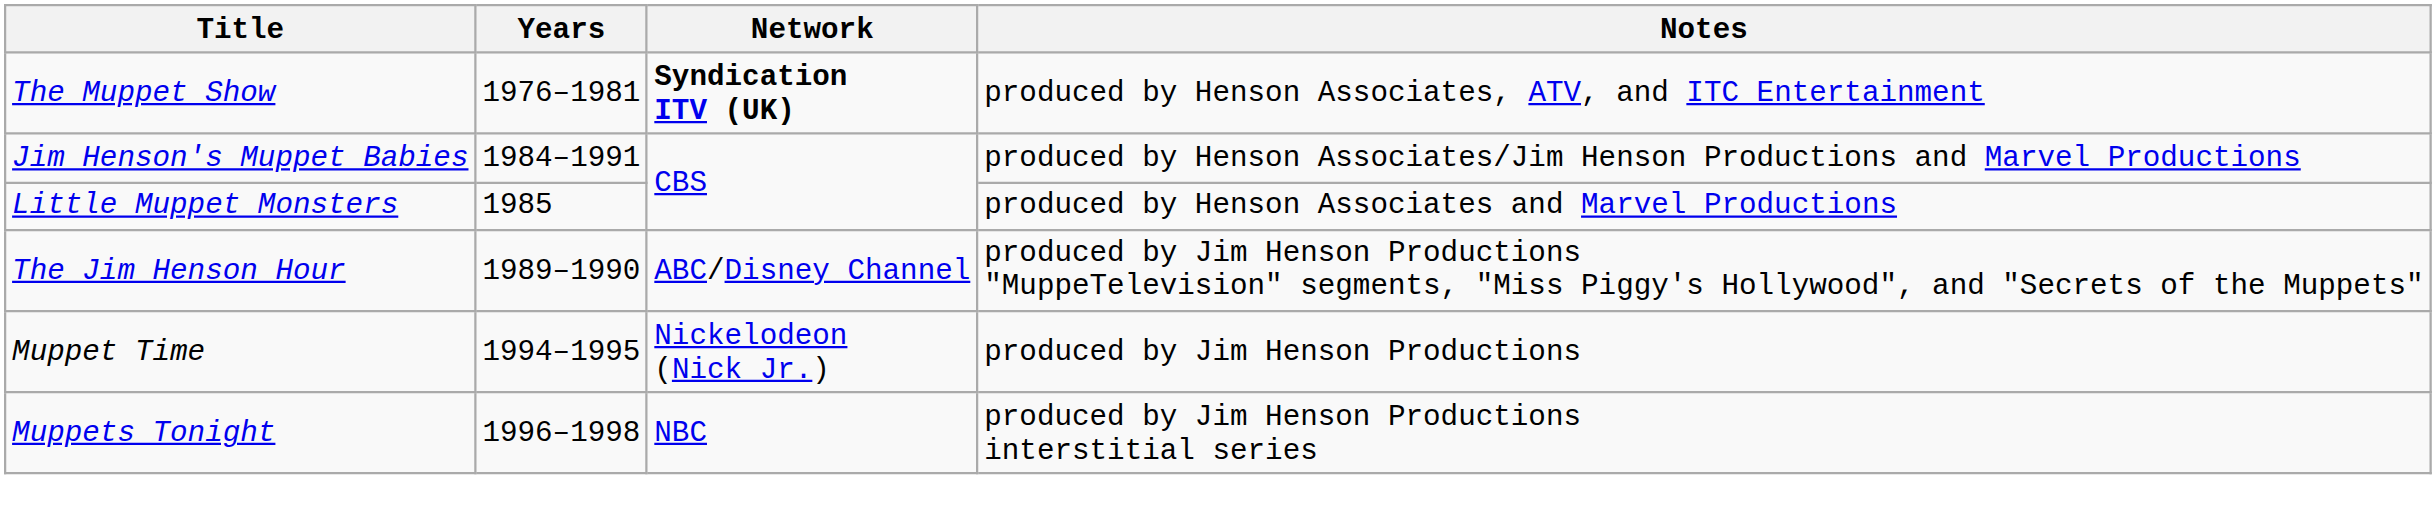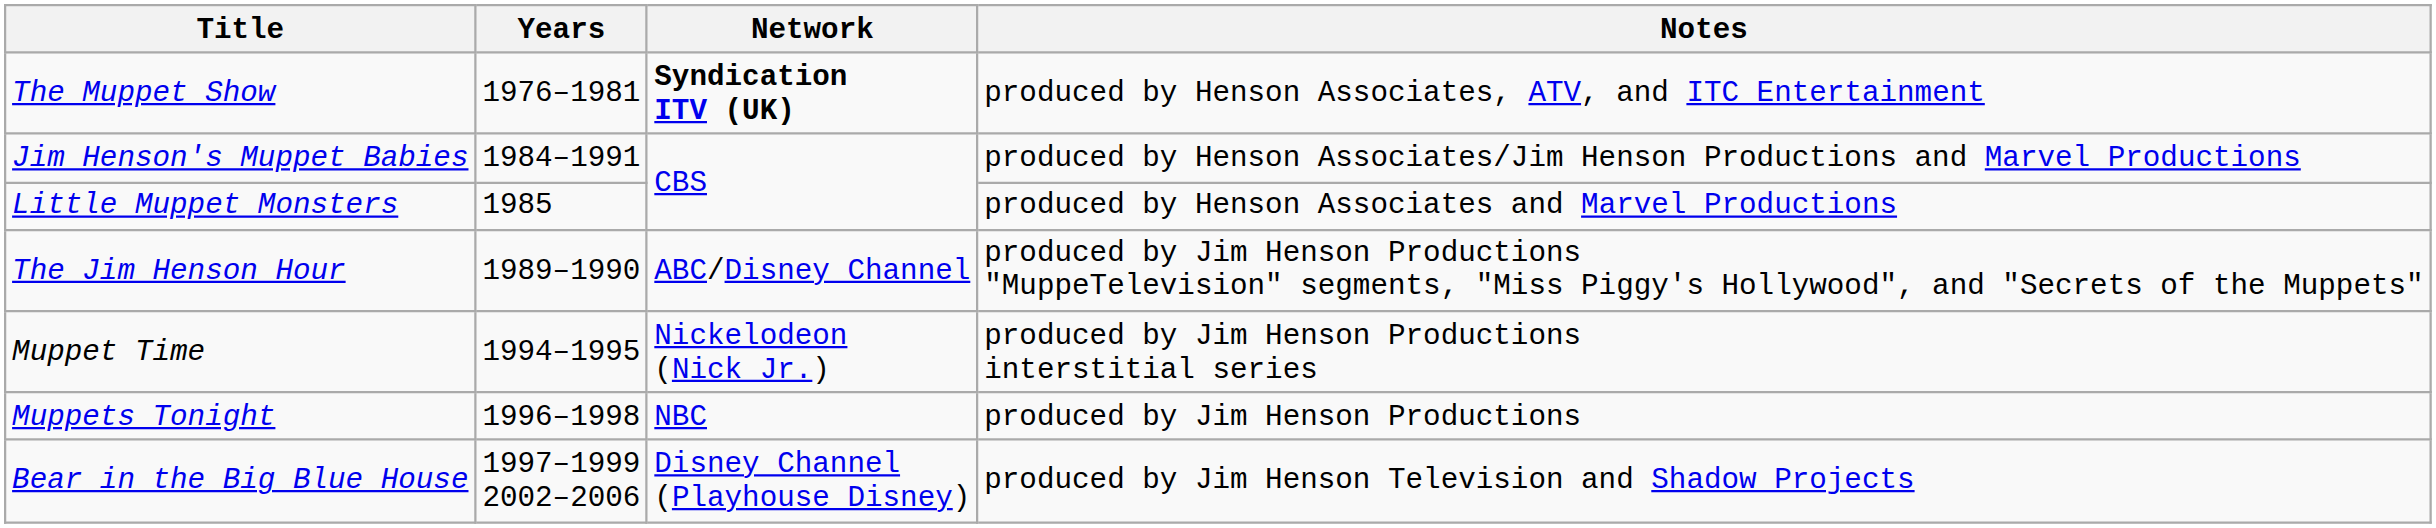 <table class="wikitable sortable">
 <tr>
 <th>Title</th>
 <th>Years</th>
 <th>Network</th>
 <th>Notes</th>
 </tr>
 <tr>
 <td><em><a href='#'>The Muppet Show</a></em></td>
 <td>1976–1981</td>
 <td><strong>Syndication<br><a href='#'>ITV</a> (UK)</strong></td>
 <td>produced by Henson Associates, <a href='#'>ATV</a>, and <a href='#'>ITC Entertainment</a></td>
 </tr>
 <tr>
 <td><em><a href='#'>Jim Henson's Muppet Babies</a></em></td>
 <td>1984–1991</td>
 <td rowspan="2"><a href='#'>CBS</a></td>
 <td>produced by Henson Associates/Jim Henson Productions and <a href='#'>Marvel Productions</a></td>
 </tr>
 <tr>
 <td><em><a href='#'>Little Muppet Monsters</a></em></td>
 <td>1985</td>
 <td>produced by Henson Associates and <a href='#'>Marvel Productions</a></td>
 </tr>
 <tr>
 <td><em><a href='#'>The Jim Henson Hour</a></em></td>
 <td>1989–1990</td>
 <td><a href='#'>ABC</a>/<a href='#'>Disney Channel</a></td>
 <td>produced by Jim Henson Productions<br>"MuppeTelevision" segments, "Miss Piggy's Hollywood", and "Secrets of the Muppets"</td>
 </tr>
 <tr>
 <td><em>Muppet Time</em></td>
 <td>1994–1995</td>
 <td><a href='#'>Nickelodeon</a><br>(<a href='#'>Nick Jr.</a>)</td>
-<td>produced by Jim Henson Productions</td>
+<td>produced by Jim Henson Productions<br>interstitial series</td>
 </tr>
 <tr>
 <td><em><a href='#'>Muppets Tonight</a></em></td>
 <td>1996–1998</td>
 <td><a href='#'>NBC</a></td>
-<td>produced by Jim Henson Productions<br>interstitial series</td>
+<td>produced by Jim Henson Productions</td>
+</tr>
+<tr>
+<td><em><a href='#'>Bear in the Big Blue House</a></em></td>
+<td>1997–1999<br>2002–2006</td>
+<td><a href='#'>Disney Channel</a><br>(<a href='#'>Playhouse Disney</a>)</td>
+<td>produced by Jim Henson Television and <a href='#'>Shadow Projects</a></td>
 </tr>
 </table>
